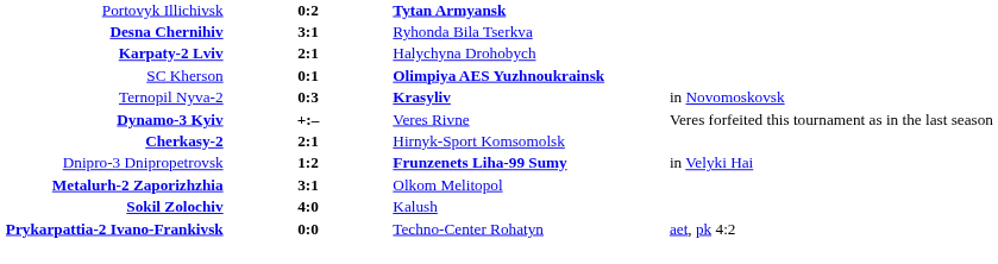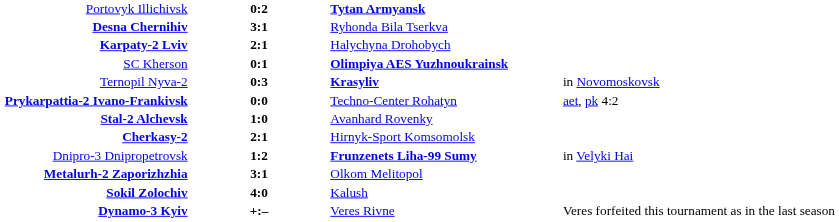 <table width=100% cellspacing=1>
 <tr>
 <th width=20%></th>
 <th width=12%></th>
 <th width=20%></th>
 <th></th>
 </tr>
 <tr style=font-size:90%>
 <td align=right><a href='#'>Portovyk Illichivsk</a></td>
 <td align=center><strong>0:2</strong></td>
 <td><strong><a href='#'>Tytan Armyansk</a></strong></td>
 <td></td>
 </tr>
 <tr style=font-size:90%>
 <td align=right><strong><a href='#'>Desna Chernihiv</a></strong></td>
 <td align=center><strong>3:1</strong></td>
 <td><a href='#'>Ryhonda Bila Tserkva</a></td>
 <td></td>
 </tr>
 <tr style=font-size:90%>
 <td align=right><strong><a href='#'>Karpaty-2 Lviv</a></strong></td>
 <td align=center><strong>2:1</strong></td>
 <td><a href='#'>Halychyna Drohobych</a></td>
 <td></td>
 </tr>
 <tr style=font-size:90%>
 <td align=right><a href='#'>SC Kherson</a></td>
 <td align=center><strong>0:1</strong></td>
 <td><strong><a href='#'>Olimpiya AES Yuzhnoukrainsk</a></strong></td>
 <td></td>
 </tr>
 <tr style=font-size:90%>
 <td align=right><a href='#'>Ternopil Nyva-2</a></td>
 <td align=center><strong>0:3</strong></td>
 <td><strong><a href='#'>Krasyliv</a></strong></td>
 <td>in <a href='#'>Novomoskovsk</a></td>
 </tr>
 <tr style=font-size:90%>
-<td align=right><strong><a href='#'>Dynamo-3 Kyiv</a></strong></td>
-<td align=center><strong>+:–</strong></td>
-<td><a href='#'>Veres Rivne</a></td>
-<td>Veres forfeited this tournament as in the last season</td>
+<td align=right><strong><a href='#'>Prykarpattia-2 Ivano-Frankivsk</a></strong></td>
+<td align=center><strong>0:0</strong></td>
+<td><a href='#'>Techno-Center Rohatyn</a></td>
+<td><a href='#'>aet</a>, <a href='#'>pk</a> 4:2</td>
+</tr>
+<tr style=font-size:90%>
+<td align=right><strong><a href='#'>Stal-2 Alchevsk</a></strong></td>
+<td align=center><strong>1:0</strong></td>
+<td><a href='#'>Avanhard Rovenky</a></td>
+<td></td>
 </tr>
 <tr style=font-size:90%>
 <td align=right><strong><a href='#'>Cherkasy-2</a></strong></td>
 <td align=center><strong>2:1</strong></td>
 <td><a href='#'>Hirnyk-Sport Komsomolsk</a></td>
 <td></td>
 </tr>
 <tr style=font-size:90%>
 <td align=right><a href='#'>Dnipro-3 Dnipropetrovsk</a></td>
 <td align=center><strong>1:2</strong></td>
 <td><strong><a href='#'>Frunzenets Liha-99 Sumy</a></strong></td>
 <td>in <a href='#'>Velyki Hai</a></td>
 </tr>
 <tr style=font-size:90%>
 <td align=right><strong><a href='#'>Metalurh-2 Zaporizhzhia</a></strong></td>
 <td align=center><strong>3:1</strong></td>
 <td><a href='#'>Olkom Melitopol</a></td>
 <td></td>
 </tr>
 <tr style=font-size:90%>
 <td align=right><strong><a href='#'>Sokil Zolochiv</a></strong></td>
 <td align=center><strong>4:0</strong></td>
 <td><a href='#'>Kalush</a></td>
 <td></td>
 </tr>
 <tr style=font-size:90%>
-<td align=right><strong><a href='#'>Prykarpattia-2 Ivano-Frankivsk</a></strong></td>
-<td align=center><strong>0:0</strong></td>
-<td><a href='#'>Techno-Center Rohatyn</a></td>
-<td><a href='#'>aet</a>, <a href='#'>pk</a> 4:2</td>
+<td align=right><strong><a href='#'>Dynamo-3 Kyiv</a></strong></td>
+<td align=center><strong>+:–</strong></td>
+<td><a href='#'>Veres Rivne</a></td>
+<td>Veres forfeited this tournament as in the last season</td>
 </tr>
 </table>
